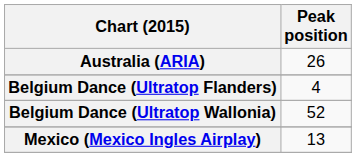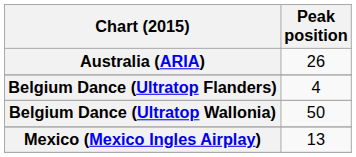 <table class="wikitable sortable plainrowheaders" style="text-align:center">
 <tr>
 <th scope="col">Chart (2015)</th>
 <th scope="col">Peak<br> position</th>
 </tr>
 <tr>
 <th scope="row">Australia (<a href='#'>ARIA</a>)</th>
 <td>26</td>
 </tr>
 <tr>
 </tr>
 <tr>
 </tr>
 <tr>
 <th scope="row">Belgium Dance (<a href='#'>Ultratop</a> Flanders)</th>
 <td align=center>4</td>
 </tr>
 <tr>
 </tr>
 <tr>
 <th scope="row">Belgium Dance (<a href='#'>Ultratop</a> Wallonia)</th>
-<td align=center>52</td>
+<td align=center>50</td>
 </tr>
 <tr>
 </tr>
 <tr>
 </tr>
 <tr>
 </tr>
 <tr>
 <th scope="row">Mexico (<a href='#'>Mexico Ingles Airplay</a>)</th>
 <td>13</td>
 </tr>
 <tr>
 </tr>
 <tr>
 </tr>
 <tr>
 </tr>
 <tr>
 </tr>
 </table>
